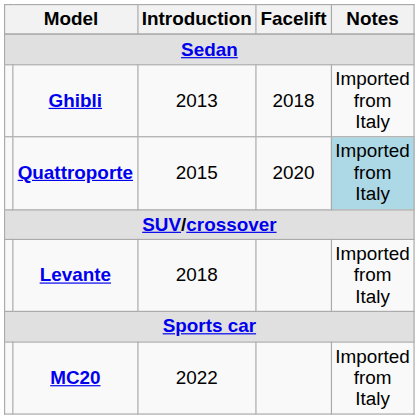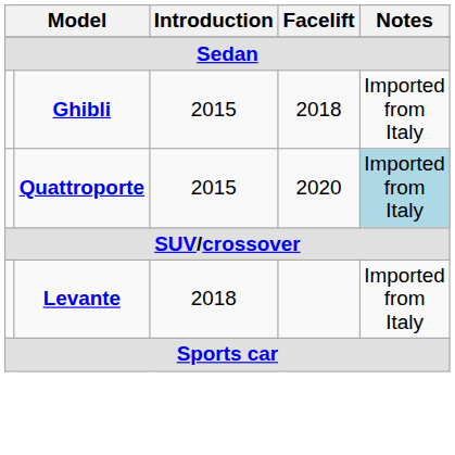 <table class="wikitable" style="text-align: center; width: 40%">
 <tr>
 <th colspan="2">Model</th>
 <th width="10%">Introduction</th>
 <th width="10%">Facelift</th>
 <th>Notes</th>
 </tr>
 <tr>
 </tr>
 <tr bgcolor="#e0e0e0">
 <td colspan="5"><strong><a href='#'>Sedan</a></strong></td>
 </tr>
 <tr>
 <td></td>
 <td><strong><a href='#'>Ghibli</a></strong></td>
-<td>2013</td>
+<td>2015</td>
 <td>2018</td>
 <td>Imported from Italy</td>
 </tr>
 <tr>
 <td></td>
 <td><strong><a href='#'>Quattroporte</a></strong></td>
 <td>2015</td>
 <td>2020</td>
 <td style="background: lightblue;">Imported from Italy</td>
 </tr>
 <tr bgcolor="#e0e0e0">
 <td colspan="5"><strong><a href='#'>SUV</a>/<a href='#'>crossover</a></strong></td>
 </tr>
 <tr>
 <td></td>
 <td><strong><a href='#'>Levante</a></strong></td>
 <td>2018</td>
 <td></td>
 <td>Imported from Italy</td>
 </tr>
 <tr bgcolor="#e0e0e0">
 <td colspan="5"><strong><a href='#'>Sports car</a></strong></td>
 </tr>
-<tr>
-<td></td>
-<td><strong><a href='#'>MC20</a></strong></td>
-<td>2022</td>
-<td></td>
-<td>Imported from Italy</td>
-</tr>
 </table>
